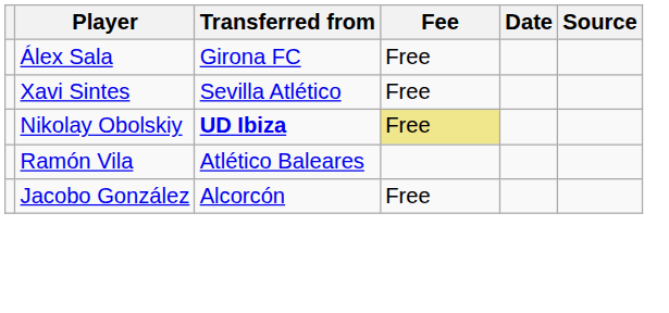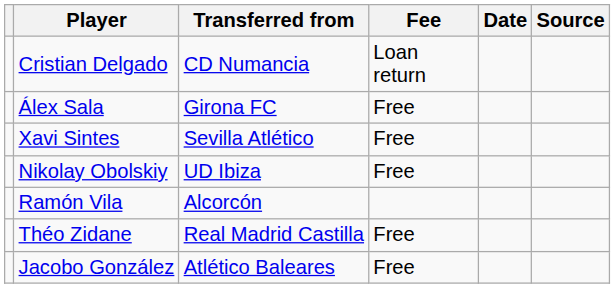 <table class="wikitable plainrowheaders sortable">
 <tr>
 <th></th>
 <th scope="col">Player</th>
 <th>Transferred from</th>
 <th style="width: 80px;">Fee</th>
 <th scope="col">Date</th>
 <th scope="col">Source</th>
+</tr>
+<tr>
+<td align="center"></td>
+<td> <a href='#'>Cristian Delgado</a></td>
+<td> <a href='#'>CD Numancia</a></td>
+<td>Loan return</td>
+<td></td>
+<td></td>
 </tr>
 <tr>
 <td align="center"></td>
 <td> <a href='#'>Álex Sala</a></td>
 <td> <a href='#'>Girona FC</a></td>
 <td>Free</td>
 <td></td>
 <td></td>
 </tr>
 <tr>
 <td align="center"></td>
 <td> <a href='#'>Xavi Sintes</a></td>
 <td> <a href='#'>Sevilla Atlético</a></td>
 <td>Free</td>
 <td></td>
 <td></td>
 </tr>
 <tr>
 <td align="center"></td>
 <td> <a href='#'>Nikolay Obolskiy</a></td>
-<td><strong> <a href='#'>UD Ibiza</a></strong></td>
-<td style="background: khaki;">Free</td>
+<td> <a href='#'>UD Ibiza</a></td>
+<td>Free</td>
 <td></td>
 <td></td>
 </tr>
 <tr>
 <td align="center"></td>
 <td> <a href='#'>Ramón Vila</a></td>
-<td> <a href='#'>Atlético Baleares</a></td>
+<td> <a href='#'>Alcorcón</a></td>
 <td></td>
 <td></td>
 <td></td>
 </tr>
 <tr>
 <td align="center"></td>
+<td> <a href='#'>Théo Zidane</a></td>
+<td> <a href='#'>Real Madrid Castilla</a></td>
+<td>Free</td>
+<td></td>
+<td></td>
+</tr>
+<tr>
+<td align="center"></td>
 <td> <a href='#'>Jacobo González</a></td>
-<td> <a href='#'>Alcorcón</a></td>
+<td> <a href='#'>Atlético Baleares</a></td>
 <td>Free</td>
 <td></td>
 <td></td>
 </tr>
 </table>
